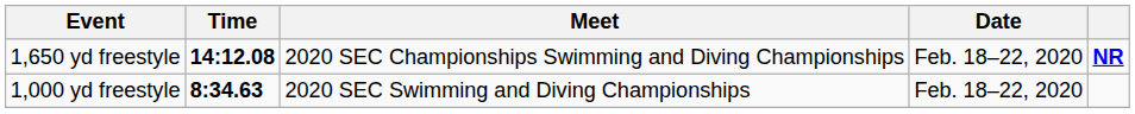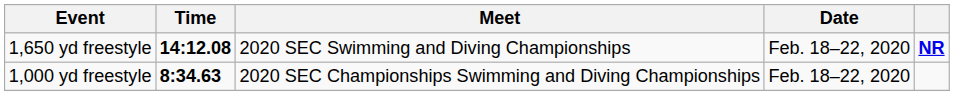 <table class="wikitable">
 <tr bgcolor="#eeeeee">
 <th>Event</th>
 <th>Time</th>
 <th>Meet</th>
 <th>Date</th>
 <th></th>
 </tr>
 <tr>
 <td>1,650 yd freestyle</td>
 <td><strong>14:12.08</strong></td>
-<td>2020 SEC Championships Swimming and Diving Championships</td>
+<td>2020 SEC Swimming and Diving Championships</td>
 <td>Feb. 18–22, 2020</td>
 <td><a href='#'><strong>NR</strong></a></td>
 </tr>
 <tr>
 <td>1,000 yd freestyle</td>
 <td><strong>8:34.63</strong></td>
-<td>2020 SEC Swimming and Diving Championships</td>
+<td>2020 SEC Championships Swimming and Diving Championships</td>
 <td>Feb. 18–22, 2020</td>
 <td></td>
 </tr>
 <tr>
 </tr>
 </table>
